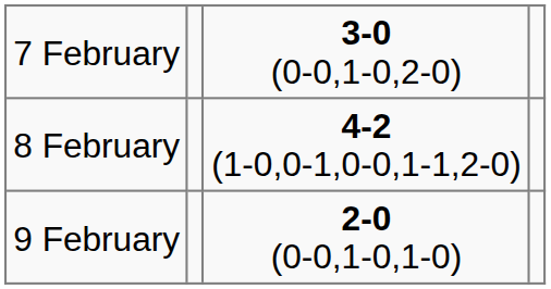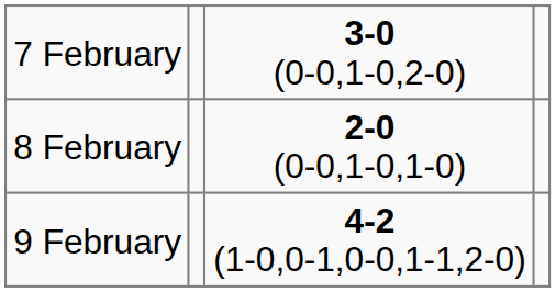 <table bgcolor="#f9f9f9" cellpadding="3" cellspacing="0" border="1" style="font-size: 95%; border: gray solid 1px; border-collapse: collapse; background: #f9f9f9;">
 <tr>
 <td>7 February</td>
 <td></td>
 <td align="center"><strong>3-0</strong><br>(0-0,1-0,2-0)</td>
 <td></td>
 </tr>
 <tr>
 <td>8 February</td>
 <td></td>
-<td align="center"><strong>4-2</strong><br>(1-0,0-1,0-0,1-1,2-0)</td>
+<td align="center"><strong>2-0</strong><br>(0-0,1-0,1-0)</td>
 <td></td>
 </tr>
 <tr>
 <td>9 February</td>
 <td></td>
-<td align="center"><strong>2-0</strong><br>(0-0,1-0,1-0)</td>
+<td align="center"><strong>4-2</strong><br>(1-0,0-1,0-0,1-1,2-0)</td>
 <td></td>
 </tr>
 </table>
